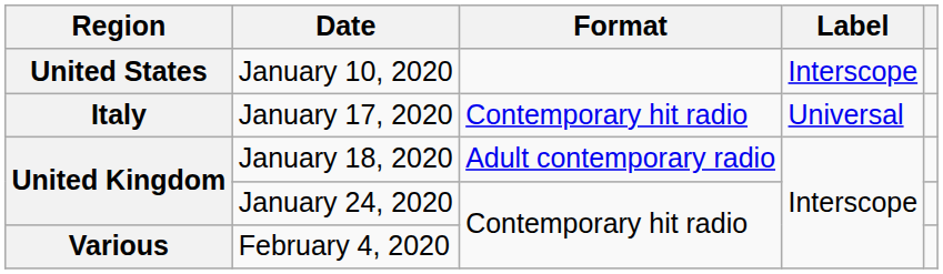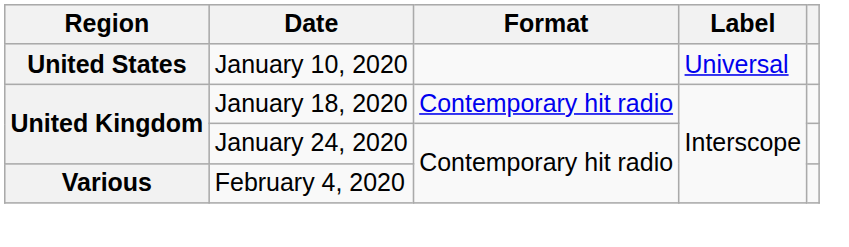 <table class="wikitable plainrowheaders">
 <tr>
 <th scope="col">Region</th>
 <th scope="col">Date</th>
 <th scope="col">Format</th>
 <th scope="col">Label</th>
 <th scope="col"></th>
 </tr>
 <tr>
 <th scope="row">United States</th>
 <td>January 10, 2020</td>
 <td></td>
-<td><a href='#'>Interscope</a></td>
-<td></td>
-</tr>
-<tr>
-<th scope="row">Italy</th>
-<td>January 17, 2020</td>
-<td><a href='#'>Contemporary hit radio</a></td>
 <td><a href='#'>Universal</a></td>
 <td></td>
 </tr>
 <tr>
 <th rowspan="2" scope="row">United Kingdom</th>
 <td>January 18, 2020</td>
-<td><a href='#'>Adult contemporary radio</a></td>
+<td><a href='#'>Contemporary hit radio</a></td>
 <td rowspan="3">Interscope</td>
 <td></td>
 </tr>
 <tr>
 <td>January 24, 2020</td>
 <td rowspan="2">Contemporary hit radio</td>
 <td></td>
 </tr>
 <tr>
 <th scope="row">Various</th>
 <td>February 4, 2020</td>
 <td></td>
 </tr>
 </table>
